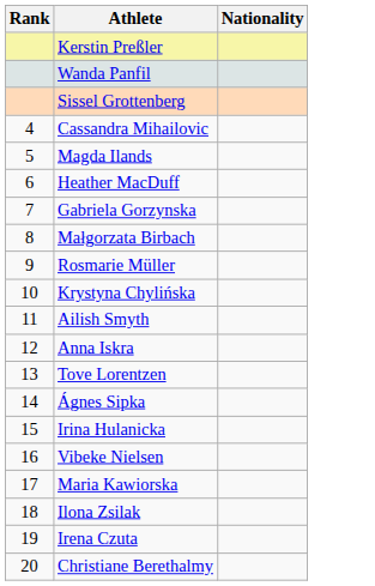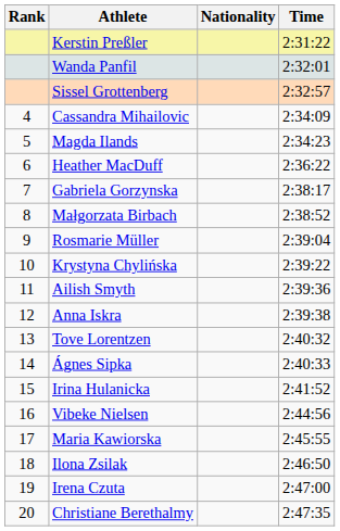 <table class="wikitable sortable">
 <tr>
 <th>Rank</th>
 <th>Athlete</th>
 <th>Nationality</th>
+<th>Time</th>
 </tr>
 <tr bgcolor=#F7F6A8>
 <td align=center></td>
 <td><a href='#'>Kerstin Preßler</a></td>
 <td></td>
+<td>2:31:22</td>
 </tr>
 <tr bgcolor=#DCE5E5>
 <td align=center></td>
 <td><a href='#'>Wanda Panfil</a></td>
 <td></td>
+<td>2:32:01</td>
 </tr>
 <tr bgcolor=#FFDAB9>
 <td align=center></td>
 <td><a href='#'>Sissel Grottenberg</a></td>
 <td></td>
+<td>2:32:57</td>
 </tr>
 <tr>
 <td align=center>4</td>
 <td><a href='#'>Cassandra Mihailovic</a></td>
 <td></td>
+<td>2:34:09</td>
 </tr>
 <tr>
 <td align=center>5</td>
 <td><a href='#'>Magda Ilands</a></td>
 <td></td>
+<td>2:34:23</td>
 </tr>
 <tr>
 <td align=center>6</td>
 <td><a href='#'>Heather MacDuff</a></td>
 <td></td>
+<td>2:36:22</td>
 </tr>
 <tr>
 <td align=center>7</td>
 <td><a href='#'>Gabriela Gorzynska</a></td>
 <td></td>
+<td>2:38:17</td>
 </tr>
 <tr>
 <td align=center>8</td>
 <td><a href='#'>Małgorzata Birbach</a></td>
 <td></td>
+<td>2:38:52</td>
 </tr>
 <tr>
 <td align=center>9</td>
 <td><a href='#'>Rosmarie Müller</a></td>
 <td></td>
+<td>2:39:04</td>
 </tr>
 <tr>
 <td align=center>10</td>
 <td><a href='#'>Krystyna Chylińska</a></td>
 <td></td>
+<td>2:39:22</td>
 </tr>
 <tr>
 <td align=center>11</td>
 <td><a href='#'>Ailish Smyth</a></td>
 <td></td>
+<td>2:39:36</td>
 </tr>
 <tr>
 <td align=center>12</td>
 <td><a href='#'>Anna Iskra</a></td>
 <td></td>
+<td>2:39:38</td>
 </tr>
 <tr>
 <td align=center>13</td>
 <td><a href='#'>Tove Lorentzen</a></td>
 <td></td>
+<td>2:40:32</td>
 </tr>
 <tr>
 <td align=center>14</td>
 <td><a href='#'>Ágnes Sipka</a></td>
 <td></td>
+<td>2:40:33</td>
 </tr>
 <tr>
 <td align=center>15</td>
 <td><a href='#'>Irina Hulanicka</a></td>
 <td></td>
+<td>2:41:52</td>
 </tr>
 <tr>
 <td align=center>16</td>
 <td><a href='#'>Vibeke Nielsen</a></td>
 <td></td>
+<td>2:44:56</td>
 </tr>
 <tr>
 <td align=center>17</td>
 <td><a href='#'>Maria Kawiorska</a></td>
 <td></td>
+<td>2:45:55</td>
 </tr>
 <tr>
 <td align=center>18</td>
 <td><a href='#'>Ilona Zsilak</a></td>
 <td></td>
+<td>2:46:50</td>
 </tr>
 <tr>
 <td align=center>19</td>
 <td><a href='#'>Irena Czuta</a></td>
 <td></td>
+<td>2:47:00</td>
 </tr>
 <tr>
 <td align=center>20</td>
 <td><a href='#'>Christiane Berethalmy</a></td>
 <td></td>
+<td>2:47:35</td>
 </tr>
 </table>
